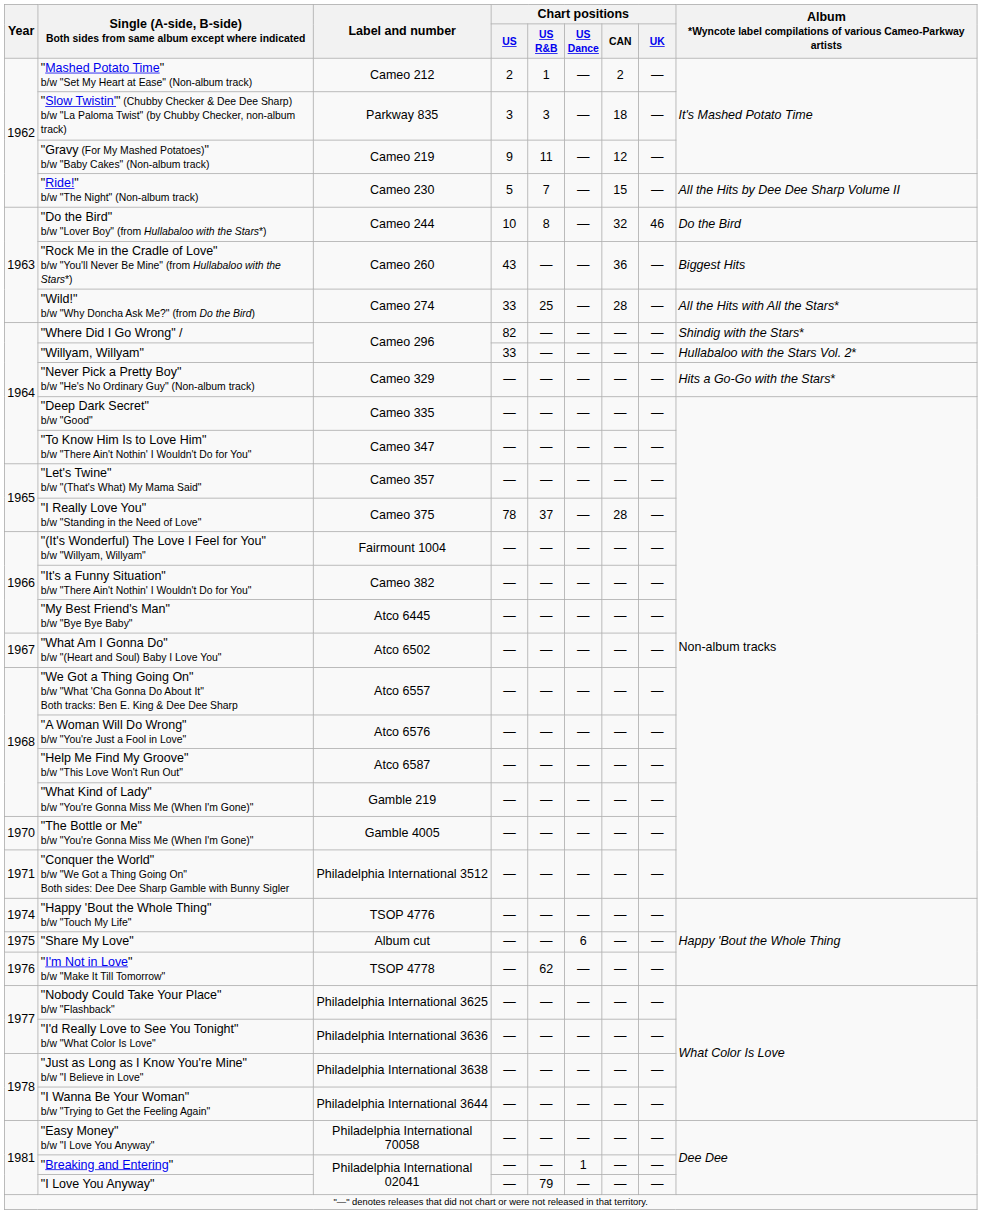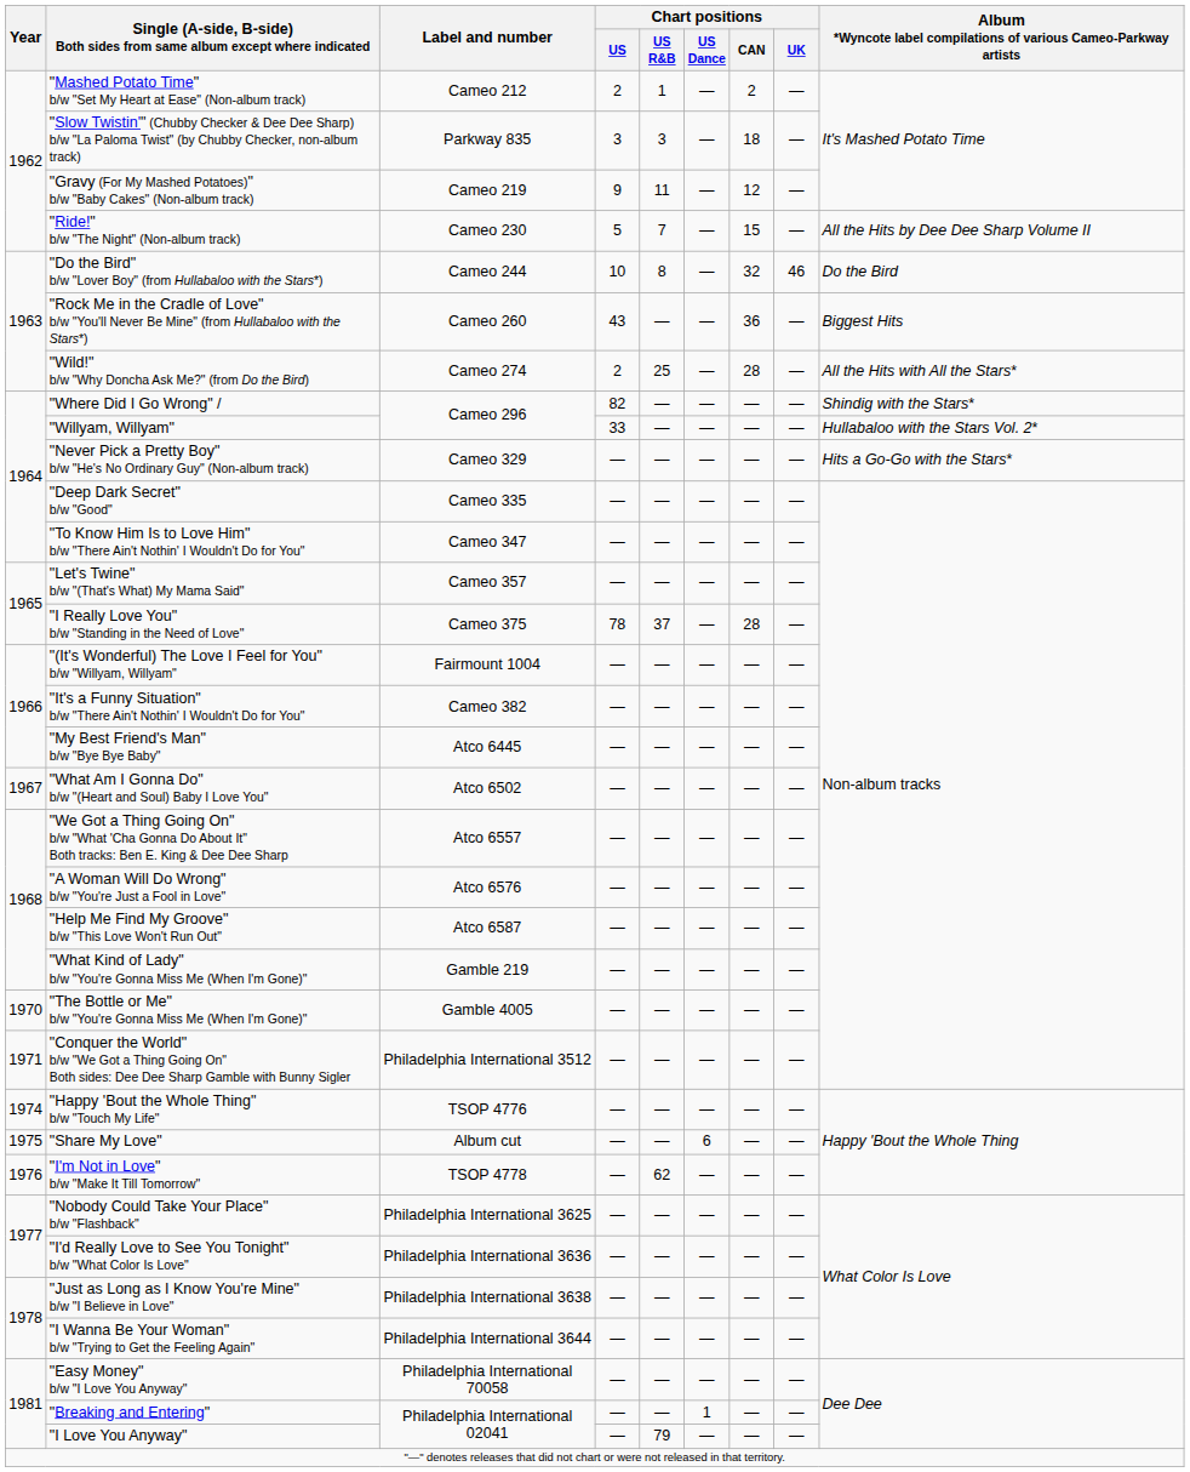 <table class="wikitable">
 <tr>
 <th rowspan="2">Year</th>
 <th rowspan="2">Single (A-side, B-side)<br><small>Both sides from same album except where indicated</small></th>
 <th rowspan="2">Label and number</th>
 <th colspan="5">Chart positions</th>
 <th rowspan="2">Album<br><small>*Wyncote label compilations of various Cameo-Parkway artists</small></th>
 </tr>
 <tr>
 <th width="40"><small><a href='#'>US</a></small><br></th>
 <th width="40"><small><a href='#'>US R&B</a></small><br></th>
 <th width="40"><small><a href='#'>US Dance</a></small><br></th>
 <th width="40"><small>CAN</small><br></th>
 <th width="40"><small><a href='#'>UK</a></small><br></th>
 </tr>
 <tr>
 <td rowspan="4">1962</td>
 <td>"<a href='#'>Mashed Potato Time</a>"<br><small>b/w "Set My Heart at Ease" (Non-album track)</small></td>
 <td style="text-align:center;">Cameo 212</td>
 <td style="text-align:center;">2</td>
 <td style="text-align:center;">1</td>
 <td style="text-align:center;">—</td>
 <td style="text-align:center;">2</td>
 <td style="text-align:center;">—</td>
 <td rowspan="3"><em>It's Mashed Potato Time</em></td>
 </tr>
 <tr>
 <td>"<a href='#'>Slow Twistin'</a>"<small> (Chubby Checker & Dee Dee Sharp)<br>b/w "La Paloma Twist" (by Chubby Checker, non-album track)</small></td>
 <td style="text-align:center;">Parkway 835</td>
 <td style="text-align:center;">3</td>
 <td style="text-align:center;">3</td>
 <td style="text-align:center;">—</td>
 <td style="text-align:center;">18</td>
 <td style="text-align:center;">—</td>
 </tr>
 <tr>
 <td>"Gravy<small> (For My Mashed Potatoes)</small>"<br><small>b/w "Baby Cakes" (Non-album track)</small></td>
 <td style="text-align:center;">Cameo 219</td>
 <td style="text-align:center;">9</td>
 <td style="text-align:center;">11</td>
 <td style="text-align:center;">—</td>
 <td style="text-align:center;">12</td>
 <td style="text-align:center;">—</td>
 </tr>
 <tr>
 <td>"<a href='#'>Ride!</a>"<br><small>b/w "The Night" (Non-album track)</small></td>
 <td style="text-align:center;">Cameo 230</td>
 <td style="text-align:center;">5</td>
 <td style="text-align:center;">7</td>
 <td style="text-align:center;">—</td>
 <td style="text-align:center;">15</td>
 <td style="text-align:center;">—</td>
 <td><em>All the Hits by Dee Dee Sharp Volume II</em></td>
 </tr>
 <tr>
 <td rowspan="3">1963</td>
 <td>"Do the Bird"<br><small>b/w "Lover Boy" (from <em>Hullabaloo with the Stars</em>*)</small></td>
 <td style="text-align:center;">Cameo 244</td>
 <td style="text-align:center;">10</td>
 <td style="text-align:center;">8</td>
 <td style="text-align:center;">—</td>
 <td style="text-align:center;">32</td>
 <td style="text-align:center;">46</td>
 <td><em>Do the Bird</em></td>
 </tr>
 <tr>
 <td>"Rock Me in the Cradle of Love"<br><small>b/w "You'll Never Be Mine" (from <em>Hullabaloo with the Stars</em>*)</small></td>
 <td style="text-align:center;">Cameo 260</td>
 <td style="text-align:center;">43</td>
 <td style="text-align:center;">—</td>
 <td style="text-align:center;">—</td>
 <td style="text-align:center;">36</td>
 <td style="text-align:center;">—</td>
 <td><em>Biggest Hits</em></td>
 </tr>
 <tr>
 <td>"Wild!"<br><small>b/w "Why Doncha Ask Me?" (from <em>Do the Bird</em>)</small></td>
 <td style="text-align:center;">Cameo 274</td>
-<td style="text-align:center;">33</td>
+<td style="text-align:center;">2</td>
 <td style="text-align:center;">25</td>
 <td style="text-align:center;">—</td>
 <td style="text-align:center;">28</td>
 <td style="text-align:center;">—</td>
 <td><em>All the Hits with All the Stars</em>*</td>
 </tr>
 <tr>
 <td rowspan="5">1964</td>
 <td>"Where Did I Go Wrong" /</td>
 <td style="text-align:center;" rowspan="2">Cameo 296</td>
 <td style="text-align:center;">82</td>
 <td style="text-align:center;">—</td>
 <td style="text-align:center;">—</td>
 <td style="text-align:center;">—</td>
 <td style="text-align:center;">—</td>
 <td><em>Shindig with the Stars</em>*</td>
 </tr>
 <tr>
 <td>"Willyam, Willyam"</td>
 <td style="text-align:center;">33</td>
 <td style="text-align:center;">—</td>
 <td style="text-align:center;">—</td>
 <td style="text-align:center;">—</td>
 <td style="text-align:center;">—</td>
 <td><em>Hullabaloo with the Stars Vol. 2</em>*</td>
 </tr>
 <tr>
 <td>"Never Pick a Pretty Boy"<br><small>b/w "He's No Ordinary Guy" (Non-album track)</small></td>
 <td style="text-align:center;">Cameo 329</td>
 <td style="text-align:center;">—</td>
 <td style="text-align:center;">—</td>
 <td style="text-align:center;">—</td>
 <td style="text-align:center;">—</td>
 <td style="text-align:center;">—</td>
 <td><em>Hits a Go-Go with the Stars</em>*</td>
 </tr>
 <tr>
 <td>"Deep Dark Secret"<br><small>b/w "Good"</small></td>
 <td style="text-align:center;">Cameo 335</td>
 <td style="text-align:center;">—</td>
 <td style="text-align:center;">—</td>
 <td style="text-align:center;">—</td>
 <td style="text-align:center;">—</td>
 <td style="text-align:center;">—</td>
 <td rowspan="14">Non-album tracks</td>
 </tr>
 <tr>
 <td>"To Know Him Is to Love Him"<br><small>b/w "There Ain't Nothin' I Wouldn't Do for You"</small></td>
 <td style="text-align:center;">Cameo 347</td>
 <td style="text-align:center;">—</td>
 <td style="text-align:center;">—</td>
 <td style="text-align:center;">—</td>
 <td style="text-align:center;">—</td>
 <td style="text-align:center;">—</td>
 </tr>
 <tr>
 <td rowspan="2">1965</td>
 <td>"Let's Twine"<br><small>b/w "(That's What) My Mama Said"</small></td>
 <td style="text-align:center;">Cameo 357</td>
 <td style="text-align:center;">—</td>
 <td style="text-align:center;">—</td>
 <td style="text-align:center;">—</td>
 <td style="text-align:center;">—</td>
 <td style="text-align:center;">—</td>
 </tr>
 <tr>
 <td>"I Really Love You"<br><small>b/w "Standing in the Need of Love"</small></td>
 <td style="text-align:center;">Cameo 375</td>
 <td style="text-align:center;">78</td>
 <td style="text-align:center;">37</td>
 <td style="text-align:center;">—</td>
 <td style="text-align:center;">28</td>
 <td style="text-align:center;">—</td>
 </tr>
 <tr>
 <td rowspan="3">1966</td>
 <td>"(It's Wonderful) The Love I Feel for You"<br><small>b/w "Willyam, Willyam"</small></td>
 <td style="text-align:center;">Fairmount 1004</td>
 <td style="text-align:center;">—</td>
 <td style="text-align:center;">—</td>
 <td style="text-align:center;">—</td>
 <td style="text-align:center;">—</td>
 <td style="text-align:center;">—</td>
 </tr>
 <tr>
 <td>"It's a Funny Situation"<br><small>b/w "There Ain't Nothin' I Wouldn't Do for You"</small></td>
 <td style="text-align:center;">Cameo 382</td>
 <td style="text-align:center;">—</td>
 <td style="text-align:center;">—</td>
 <td style="text-align:center;">—</td>
 <td style="text-align:center;">—</td>
 <td style="text-align:center;">—</td>
 </tr>
 <tr>
 <td>"My Best Friend's Man"<br><small>b/w "Bye Bye Baby"</small></td>
 <td style="text-align:center;">Atco 6445</td>
 <td style="text-align:center;">—</td>
 <td style="text-align:center;">—</td>
 <td style="text-align:center;">—</td>
 <td style="text-align:center;">—</td>
 <td style="text-align:center;">—</td>
 </tr>
 <tr>
 <td>1967</td>
 <td>"What Am I Gonna Do"<br><small>b/w "(Heart and Soul) Baby I Love You"</small></td>
 <td style="text-align:center;">Atco 6502</td>
 <td style="text-align:center;">—</td>
 <td style="text-align:center;">—</td>
 <td style="text-align:center;">—</td>
 <td style="text-align:center;">—</td>
 <td style="text-align:center;">—</td>
 </tr>
 <tr>
 <td rowspan="4">1968</td>
 <td>"We Got a Thing Going On"<br><small>b/w "What 'Cha Gonna Do About It"<br>Both tracks: Ben E. King & Dee Dee Sharp</small></td>
 <td style="text-align:center;">Atco 6557</td>
 <td style="text-align:center;">—</td>
 <td style="text-align:center;">—</td>
 <td style="text-align:center;">—</td>
 <td style="text-align:center;">—</td>
 <td style="text-align:center;">—</td>
 </tr>
 <tr>
 <td>"A Woman Will Do Wrong"<br><small>b/w "You're Just a Fool in Love"</small></td>
 <td style="text-align:center;">Atco 6576</td>
 <td style="text-align:center;">—</td>
 <td style="text-align:center;">—</td>
 <td style="text-align:center;">—</td>
 <td style="text-align:center;">—</td>
 <td style="text-align:center;">—</td>
 </tr>
 <tr>
 <td>"Help Me Find My Groove"<br><small>b/w "This Love Won't Run Out"</small></td>
 <td style="text-align:center;">Atco 6587</td>
 <td style="text-align:center;">—</td>
 <td style="text-align:center;">—</td>
 <td style="text-align:center;">—</td>
 <td style="text-align:center;">—</td>
 <td style="text-align:center;">—</td>
 </tr>
 <tr>
 <td>"What Kind of Lady"<br><small>b/w "You're Gonna Miss Me (When I'm Gone)"</small></td>
 <td style="text-align:center;">Gamble 219</td>
 <td style="text-align:center;">—</td>
 <td style="text-align:center;">—</td>
 <td style="text-align:center;">—</td>
 <td style="text-align:center;">—</td>
 <td style="text-align:center;">—</td>
 </tr>
 <tr>
 <td>1970</td>
 <td>"The Bottle or Me"<br><small>b/w "You're Gonna Miss Me (When I'm Gone)"</small></td>
 <td style="text-align:center;">Gamble 4005</td>
 <td style="text-align:center;">—</td>
 <td style="text-align:center;">—</td>
 <td style="text-align:center;">—</td>
 <td style="text-align:center;">—</td>
 <td style="text-align:center;">—</td>
 </tr>
 <tr>
 <td>1971</td>
 <td>"Conquer the World"<br><small>b/w "We Got a Thing Going On"<br>Both sides: Dee Dee Sharp Gamble with Bunny Sigler</small></td>
 <td style="text-align:center;">Philadelphia International 3512</td>
 <td style="text-align:center;">—</td>
 <td style="text-align:center;">—</td>
 <td style="text-align:center;">—</td>
 <td style="text-align:center;">—</td>
 <td style="text-align:center;">—</td>
 </tr>
 <tr>
 <td>1974</td>
 <td>"Happy 'Bout the Whole Thing"<br><small>b/w "Touch My Life"</small></td>
 <td style="text-align:center;">TSOP 4776</td>
 <td style="text-align:center;">—</td>
 <td style="text-align:center;">—</td>
 <td style="text-align:center;">—</td>
 <td style="text-align:center;">—</td>
 <td style="text-align:center;">—</td>
 <td rowspan="3"><em>Happy 'Bout the Whole Thing</em></td>
 </tr>
 <tr>
 <td>1975</td>
 <td>"Share My Love"</td>
 <td style="text-align:center;">Album cut</td>
 <td style="text-align:center;">—</td>
 <td style="text-align:center;">—</td>
 <td style="text-align:center;">6</td>
 <td style="text-align:center;">—</td>
 <td style="text-align:center;">—</td>
 </tr>
 <tr>
 <td>1976</td>
 <td>"<a href='#'>I'm Not in Love</a>"<br><small>b/w "Make It Till Tomorrow"</small></td>
 <td style="text-align:center;">TSOP 4778</td>
 <td style="text-align:center;">—</td>
 <td style="text-align:center;">62</td>
 <td style="text-align:center;">—</td>
 <td style="text-align:center;">—</td>
 <td style="text-align:center;">—</td>
 </tr>
 <tr>
 <td rowspan="2">1977</td>
 <td>"Nobody Could Take Your Place"<br><small>b/w "Flashback"</small></td>
 <td style="text-align:center;">Philadelphia International 3625</td>
 <td style="text-align:center;">—</td>
 <td style="text-align:center;">—</td>
 <td style="text-align:center;">—</td>
 <td style="text-align:center;">—</td>
 <td style="text-align:center;">—</td>
 <td rowspan="4"><em>What Color Is Love</em></td>
 </tr>
 <tr>
 <td>"I'd Really Love to See You Tonight"<br><small>b/w "What Color Is Love"</small></td>
 <td style="text-align:center;">Philadelphia International 3636</td>
 <td style="text-align:center;">—</td>
 <td style="text-align:center;">—</td>
 <td style="text-align:center;">—</td>
 <td style="text-align:center;">—</td>
 <td style="text-align:center;">—</td>
 </tr>
 <tr>
 <td rowspan="2">1978</td>
 <td>"Just as Long as I Know You're Mine"<br><small>b/w "I Believe in Love"</small></td>
 <td style="text-align:center;">Philadelphia International 3638</td>
 <td style="text-align:center;">—</td>
 <td style="text-align:center;">—</td>
 <td style="text-align:center;">—</td>
 <td style="text-align:center;">—</td>
 <td style="text-align:center;">—</td>
 </tr>
 <tr>
 <td>"I Wanna Be Your Woman"<br><small>b/w "Trying to Get the Feeling Again"</small></td>
 <td style="text-align:center;">Philadelphia International 3644</td>
 <td style="text-align:center;">—</td>
 <td style="text-align:center;">—</td>
 <td style="text-align:center;">—</td>
 <td style="text-align:center;">—</td>
 <td style="text-align:center;">—</td>
 </tr>
 <tr>
 <td rowspan="3">1981</td>
 <td>"Easy Money"<br><small>b/w "I Love You Anyway"</small></td>
 <td style="text-align:center;">Philadelphia International 70058</td>
 <td style="text-align:center;">—</td>
 <td style="text-align:center;">—</td>
 <td style="text-align:center;">—</td>
 <td style="text-align:center;">—</td>
 <td style="text-align:center;">—</td>
 <td rowspan="3"><em>Dee Dee</em></td>
 </tr>
 <tr>
 <td>"<a href='#'>Breaking and Entering</a>"</td>
 <td style="text-align:center;" rowspan="2">Philadelphia International 02041</td>
 <td style="text-align:center;">—</td>
 <td style="text-align:center;">—</td>
 <td style="text-align:center;">1</td>
 <td style="text-align:center;">—</td>
 <td style="text-align:center;">—</td>
 </tr>
 <tr>
 <td>"I Love You Anyway"</td>
 <td style="text-align:center;">—</td>
 <td style="text-align:center;">79</td>
 <td style="text-align:center;">—</td>
 <td style="text-align:center;">—</td>
 <td style="text-align:center;">—</td>
 </tr>
 <tr>
 <td colspan="9" style="text-align:center; font-size:9pt;">"—" denotes releases that did not chart or were not released in that territory.</td>
 </tr>
 </table>
